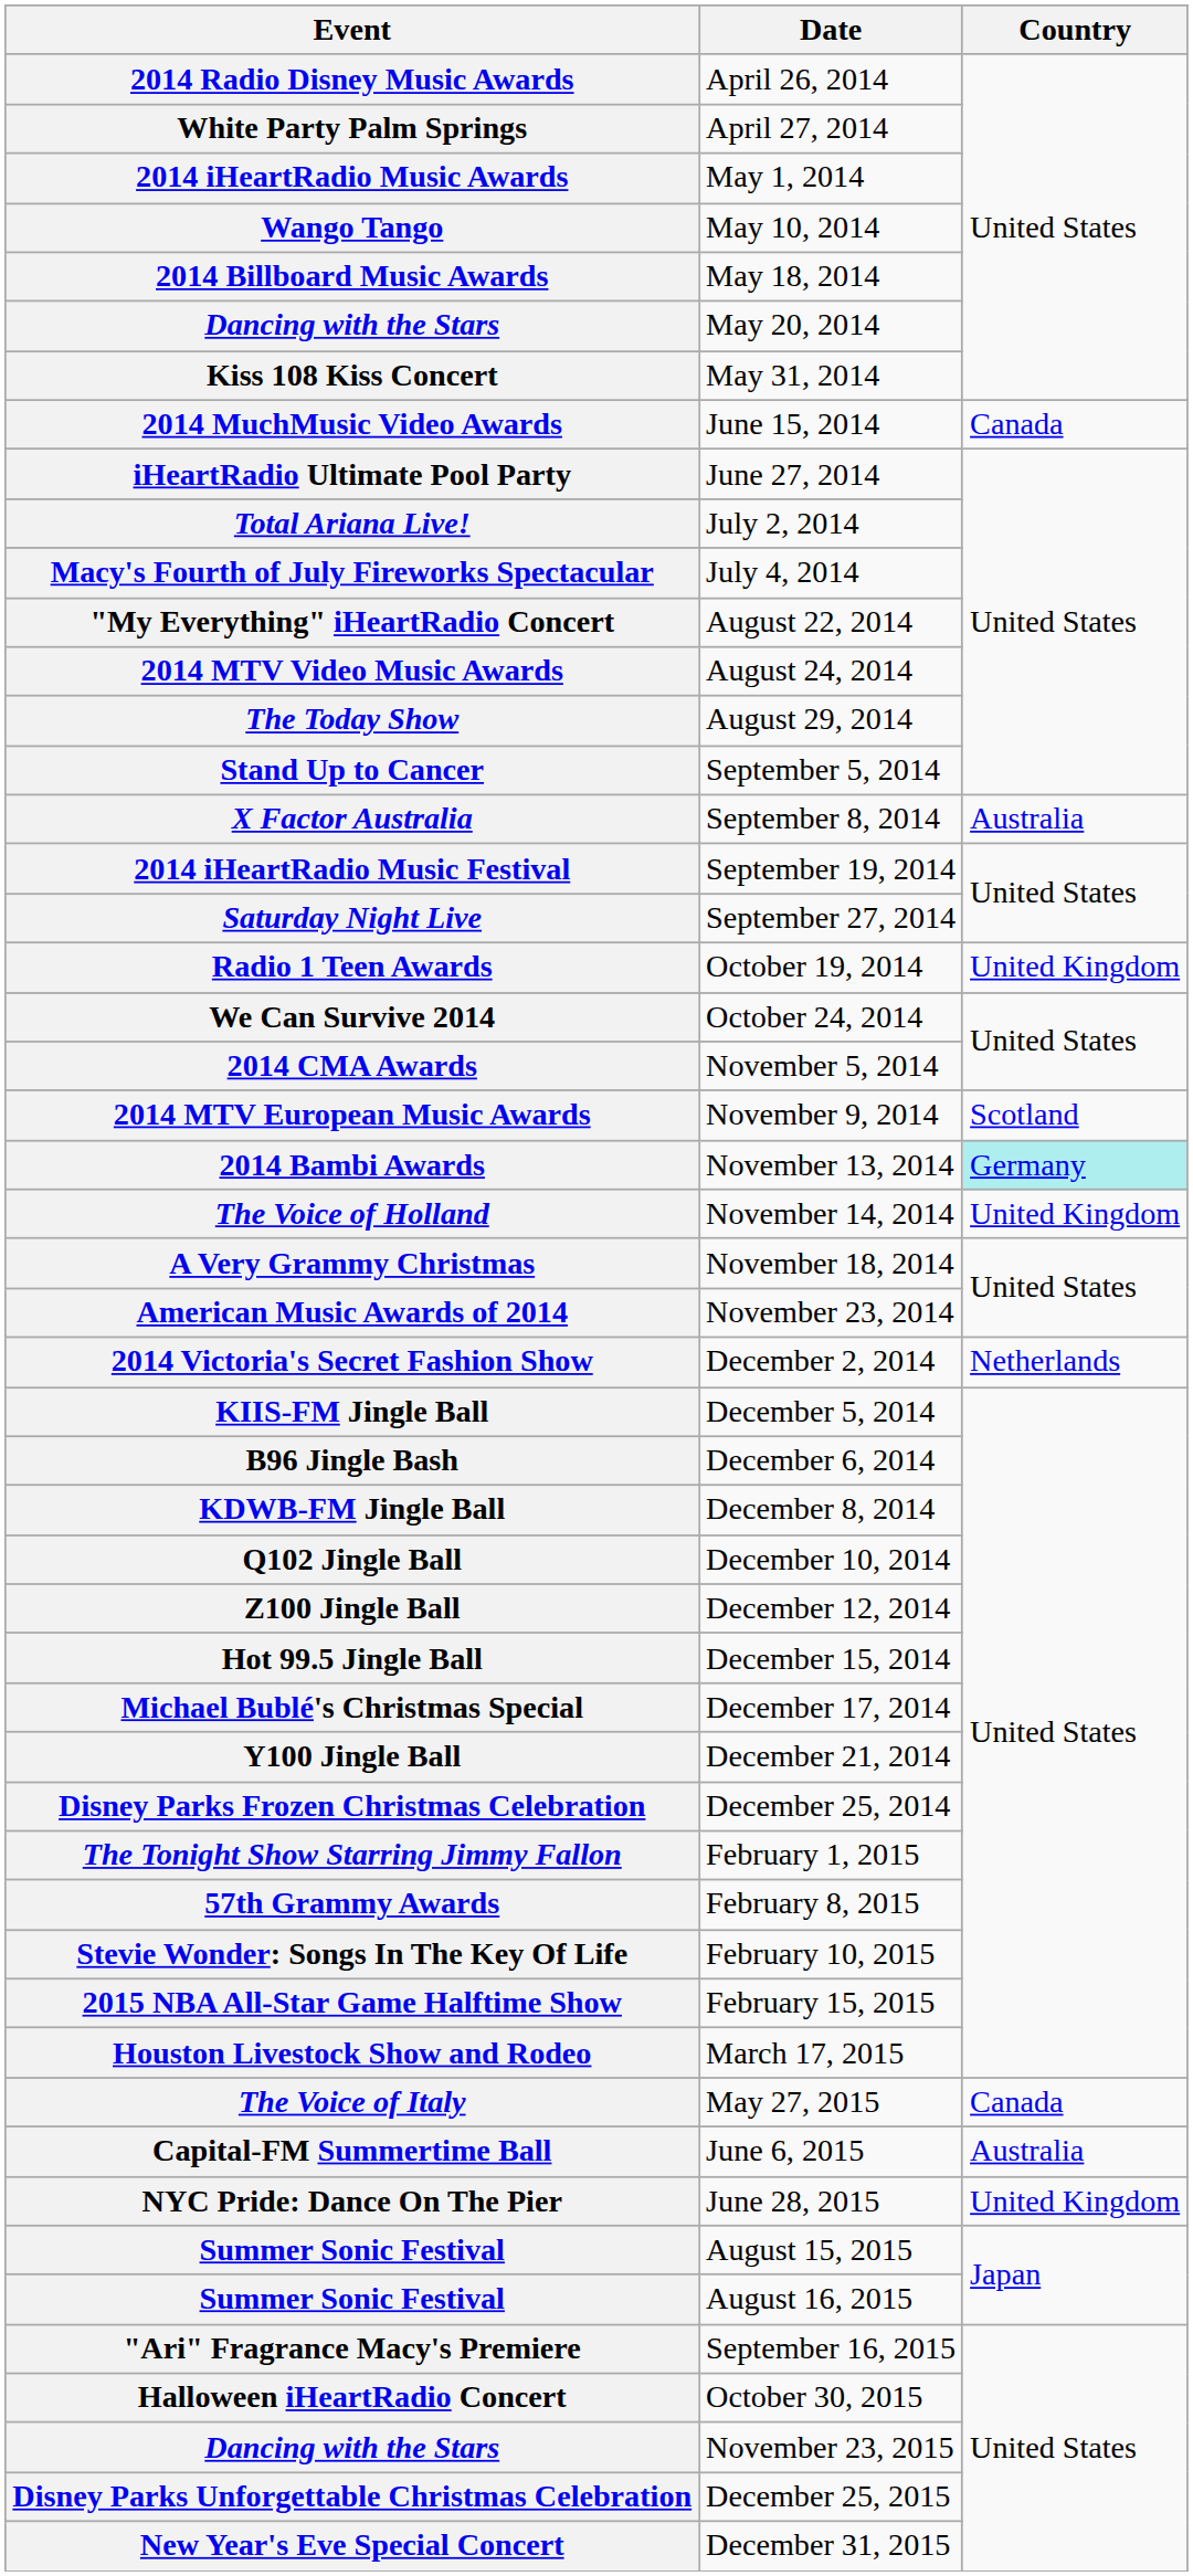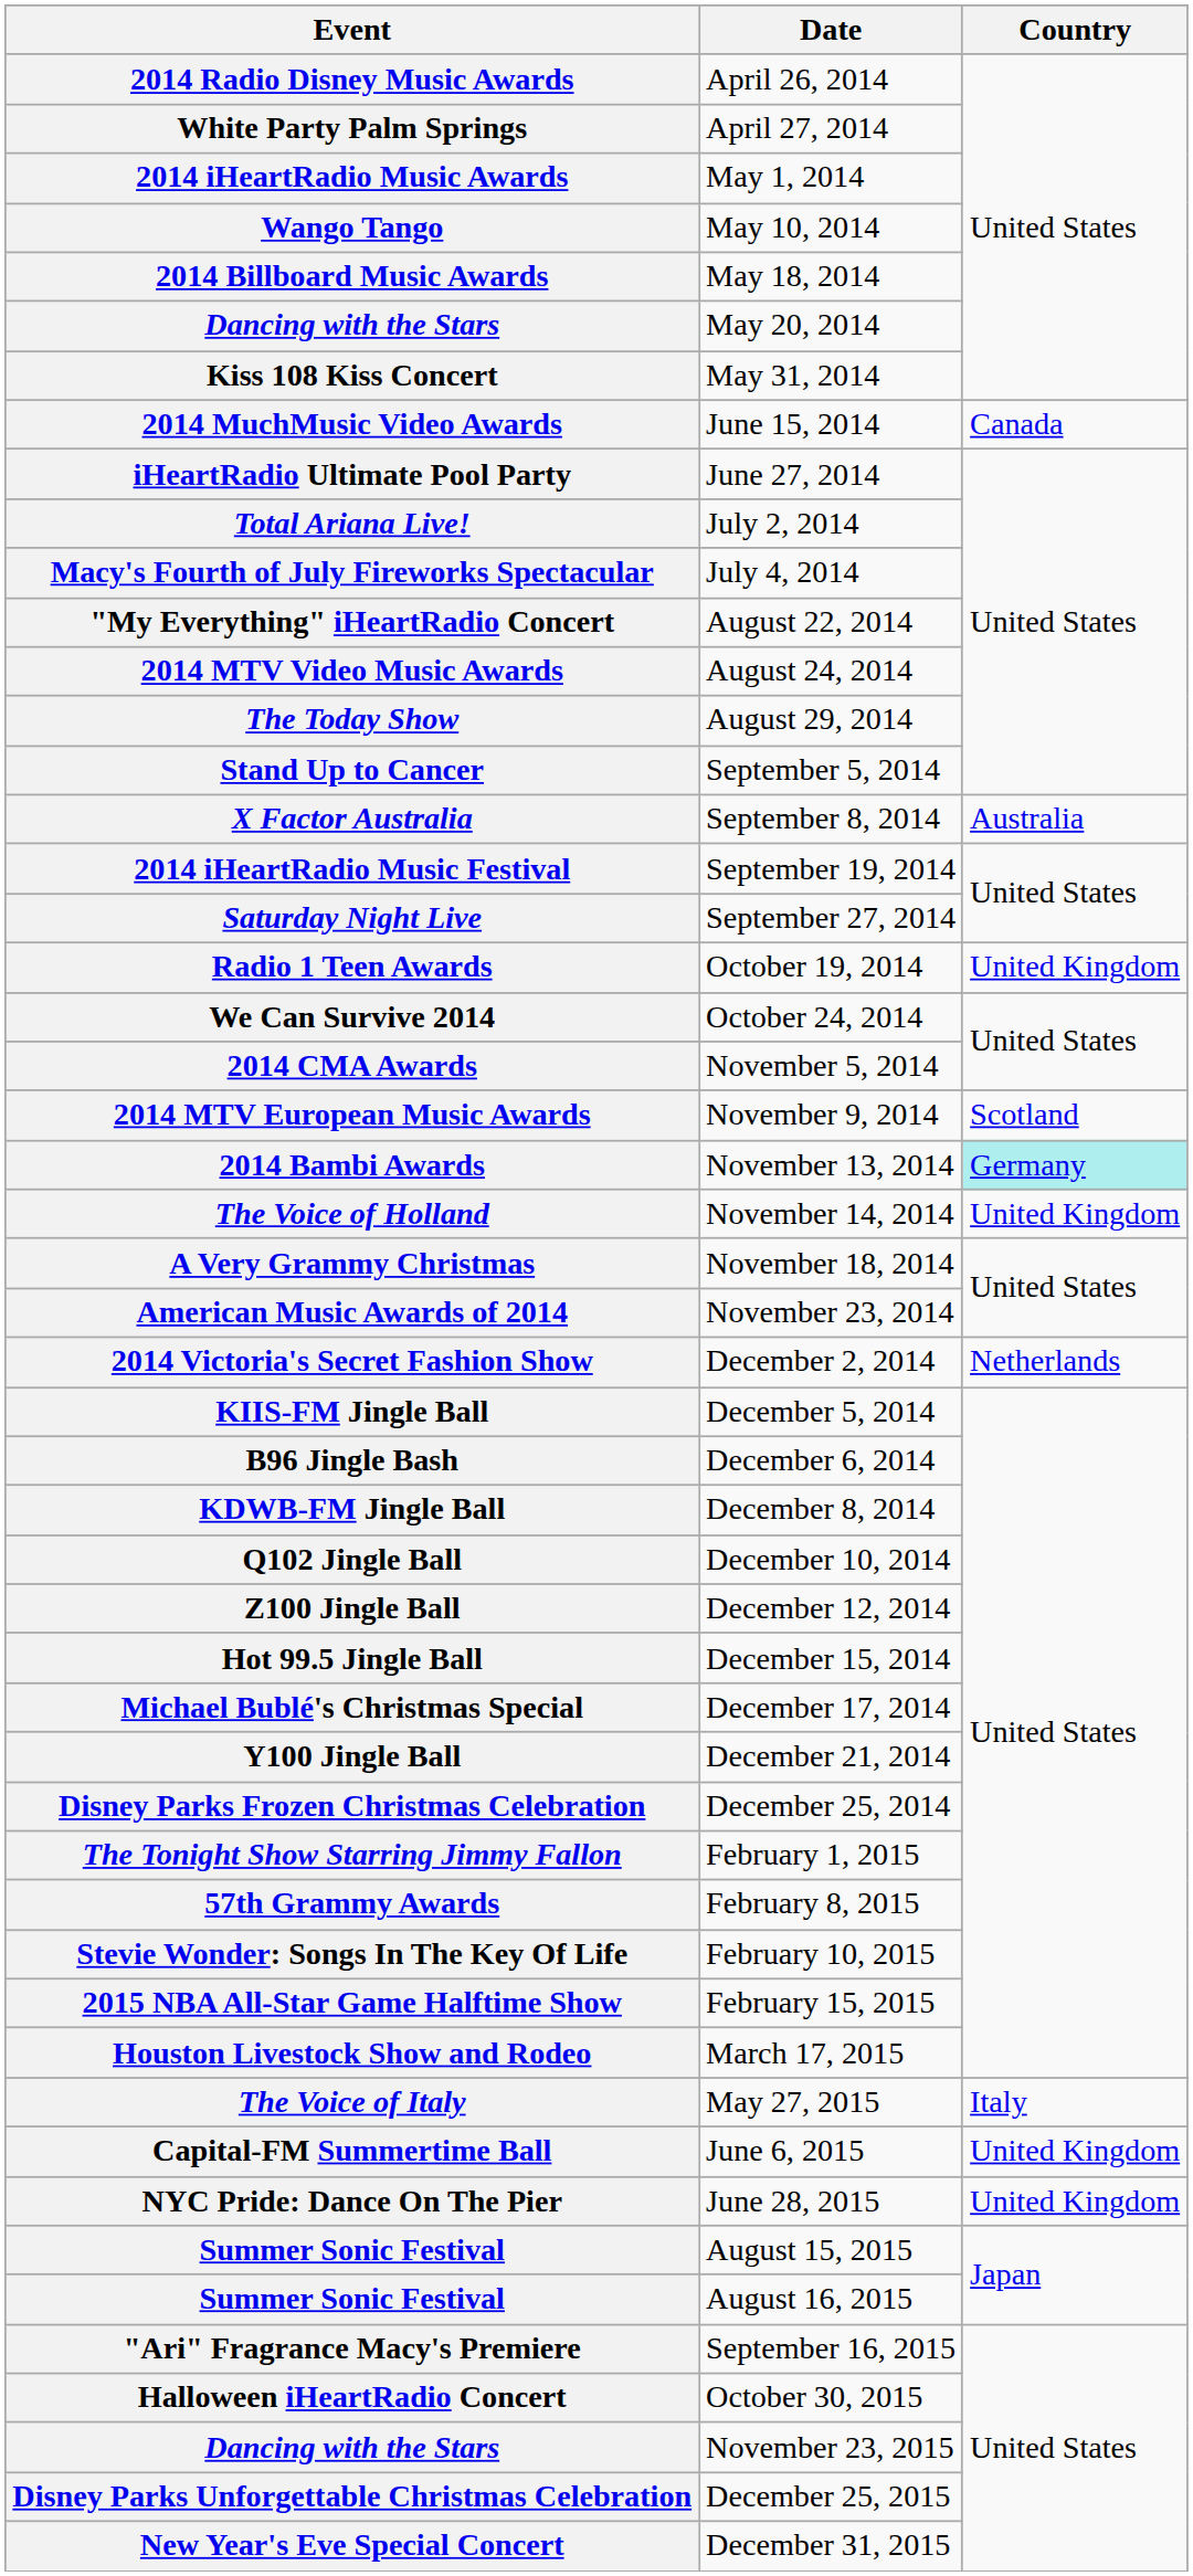 <table class="wikitable sortable plainrowheaders">
 <tr>
 <th>Event</th>
 <th>Date</th>
 <th>Country</th>
 </tr>
 <tr>
 <th scope="row"><a href='#'>2014 Radio Disney Music Awards</a></th>
 <td>April 26, 2014</td>
 <td rowspan="7">United States</td>
 </tr>
 <tr>
 <th scope="row">White Party Palm Springs</th>
 <td>April 27, 2014</td>
 </tr>
 <tr>
 <th scope="row"><a href='#'>2014 iHeartRadio Music Awards</a></th>
 <td>May 1, 2014</td>
 </tr>
 <tr>
 <th scope="row"><a href='#'>Wango Tango</a></th>
 <td>May 10, 2014</td>
 </tr>
 <tr>
 <th scope="row"><a href='#'>2014 Billboard Music Awards</a></th>
 <td>May 18, 2014</td>
 </tr>
 <tr>
 <th scope="row"><em><a href='#'>Dancing with the Stars</a></em></th>
 <td>May 20, 2014</td>
 </tr>
 <tr>
 <th scope="row">Kiss 108 Kiss Concert</th>
 <td>May 31, 2014</td>
 </tr>
 <tr>
 <th scope="row"><a href='#'>2014 MuchMusic Video Awards</a></th>
 <td>June 15, 2014</td>
 <td><a href='#'>Canada</a></td>
 </tr>
 <tr>
 <th scope="row"><a href='#'>iHeartRadio</a> Ultimate Pool Party</th>
 <td>June 27, 2014</td>
 <td rowspan="7">United States</td>
 </tr>
 <tr>
 <th scope="row"><em><a href='#'>Total Ariana Live!</a></em></th>
 <td>July 2, 2014</td>
 </tr>
 <tr>
 <th scope="row"><a href='#'>Macy's Fourth of July Fireworks Spectacular</a></th>
 <td>July 4, 2014</td>
 </tr>
 <tr>
 <th scope="row">"My Everything" <a href='#'>iHeartRadio</a> Concert</th>
 <td>August 22, 2014</td>
 </tr>
 <tr>
 <th scope="row"><a href='#'>2014 MTV Video Music Awards</a></th>
 <td>August 24, 2014</td>
 </tr>
 <tr>
 <th scope="row"><em><a href='#'>The Today Show</a></em></th>
 <td>August 29, 2014</td>
 </tr>
 <tr>
 <th scope="row"><a href='#'>Stand Up to Cancer</a></th>
 <td>September 5, 2014</td>
 </tr>
 <tr>
 <th scope="row"><em><a href='#'>X Factor Australia</a></em></th>
 <td>September 8, 2014</td>
 <td><a href='#'>Australia</a></td>
 </tr>
 <tr>
 <th scope="row"><a href='#'>2014 iHeartRadio Music Festival</a></th>
 <td>September 19, 2014</td>
 <td rowspan="2">United States</td>
 </tr>
 <tr>
 <th scope="row"><em><a href='#'>Saturday Night Live</a></em></th>
 <td>September 27, 2014</td>
 </tr>
 <tr>
 <th scope="row"><a href='#'>Radio 1 Teen Awards</a></th>
 <td>October 19, 2014</td>
 <td><a href='#'>United Kingdom</a></td>
 </tr>
 <tr>
 <th scope="row">We Can Survive 2014</th>
 <td>October 24, 2014</td>
 <td rowspan="2">United States</td>
 </tr>
 <tr>
 <th scope="row"><a href='#'>2014 CMA Awards</a></th>
 <td>November 5, 2014</td>
 </tr>
 <tr>
 <th scope="row"><a href='#'>2014 MTV European Music Awards</a></th>
 <td>November 9, 2014</td>
 <td><a href='#'>Scotland</a></td>
 </tr>
 <tr>
 <th scope="row"><a href='#'>2014 Bambi Awards</a></th>
 <td>November 13, 2014</td>
 <td style="background: paleturquoise;"><a href='#'>Germany</a></td>
 </tr>
 <tr>
 <th scope="row"><em><a href='#'>The Voice of Holland</a></em></th>
 <td>November 14, 2014</td>
 <td><a href='#'>United Kingdom</a></td>
 </tr>
 <tr>
 <th scope="row"><a href='#'>A Very Grammy Christmas</a></th>
 <td>November 18, 2014</td>
 <td rowspan="2">United States</td>
 </tr>
 <tr>
 <th scope="row"><a href='#'>American Music Awards of 2014</a></th>
 <td>November 23, 2014</td>
 </tr>
 <tr>
 <th scope="row"><a href='#'>2014 Victoria's Secret Fashion Show</a></th>
 <td>December 2, 2014</td>
 <td><a href='#'>Netherlands</a></td>
 </tr>
 <tr>
 <th scope="row"><a href='#'>KIIS-FM</a> Jingle Ball</th>
 <td>December 5, 2014</td>
 <td rowspan="14">United States</td>
 </tr>
 <tr>
 <th scope="row">B96 Jingle Bash</th>
 <td>December 6, 2014</td>
 </tr>
 <tr>
 <th scope="row"><a href='#'>KDWB-FM</a> Jingle Ball</th>
 <td>December 8, 2014</td>
 </tr>
 <tr>
 <th scope="row">Q102 Jingle Ball</th>
 <td>December 10, 2014</td>
 </tr>
 <tr>
 <th scope="row">Z100 Jingle Ball</th>
 <td>December 12, 2014</td>
 </tr>
 <tr>
 <th scope="row">Hot 99.5 Jingle Ball</th>
 <td>December 15, 2014</td>
 </tr>
 <tr>
 <th scope="row"><a href='#'>Michael Bublé</a>'s Christmas Special</th>
 <td>December 17, 2014</td>
 </tr>
 <tr>
 <th scope="row">Y100 Jingle Ball</th>
 <td>December 21, 2014</td>
 </tr>
 <tr>
 <th scope="row"><a href='#'>Disney Parks Frozen Christmas Celebration</a></th>
 <td>December 25, 2014</td>
 </tr>
 <tr>
 <th scope="row"><em><a href='#'>The Tonight Show Starring Jimmy Fallon</a></em></th>
 <td>February 1, 2015</td>
 </tr>
 <tr>
 <th scope="row"><a href='#'>57th Grammy Awards</a></th>
 <td>February 8, 2015</td>
 </tr>
 <tr>
 <th scope="row"><a href='#'>Stevie Wonder</a>: Songs In The Key Of Life</th>
 <td>February 10, 2015</td>
 </tr>
 <tr>
 <th scope="row"><a href='#'>2015 NBA All-Star Game Halftime Show</a></th>
 <td>February 15, 2015</td>
 </tr>
 <tr>
 <th scope="row"><a href='#'>Houston Livestock Show and Rodeo</a></th>
 <td>March 17, 2015</td>
 </tr>
 <tr>
 <th scope="row"><em><a href='#'>The Voice of Italy</a></em></th>
 <td>May 27, 2015</td>
-<td><a href='#'>Canada</a></td>
+<td><a href='#'>Italy</a></td>
 </tr>
 <tr>
 <th scope="row">Capital-FM <a href='#'>Summertime Ball</a></th>
 <td>June 6, 2015</td>
-<td><a href='#'>Australia</a></td>
+<td><a href='#'>United Kingdom</a></td>
 </tr>
 <tr>
 <th scope="row">NYC Pride: Dance On The Pier</th>
 <td>June 28, 2015</td>
 <td><a href='#'>United Kingdom</a></td>
 </tr>
 <tr>
 <th scope="row"><a href='#'>Summer Sonic Festival</a></th>
 <td>August 15, 2015</td>
 <td rowspan="2"><a href='#'>Japan</a></td>
 </tr>
 <tr>
 <th scope="row"><a href='#'>Summer Sonic Festival</a></th>
 <td>August 16, 2015</td>
 </tr>
 <tr>
 <th scope="row">"Ari" Fragrance Macy's Premiere</th>
 <td>September 16, 2015</td>
 <td rowspan="5">United States</td>
 </tr>
 <tr>
 <th scope="row">Halloween <a href='#'>iHeartRadio</a> Concert</th>
 <td>October 30, 2015</td>
 </tr>
 <tr>
 <th scope="row"><em><a href='#'>Dancing with the Stars</a></em></th>
 <td>November 23, 2015</td>
 </tr>
 <tr>
 <th scope="row"><a href='#'>Disney Parks Unforgettable Christmas Celebration</a></th>
 <td>December 25, 2015</td>
 </tr>
 <tr>
 <th scope="row"><a href='#'>New Year's Eve Special Concert</a></th>
 <td>December 31, 2015</td>
 </tr>
 <tr>
 </tr>
 </table>
